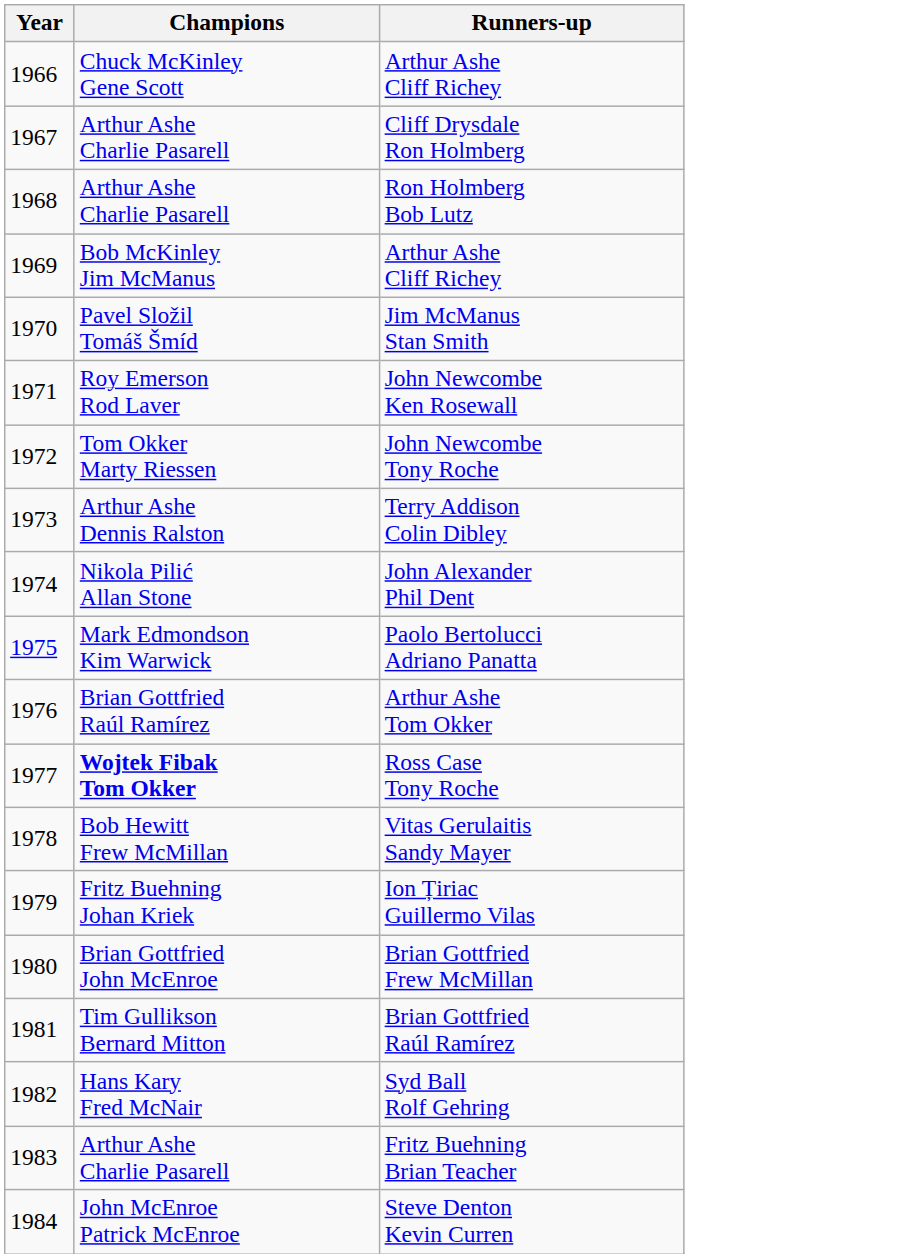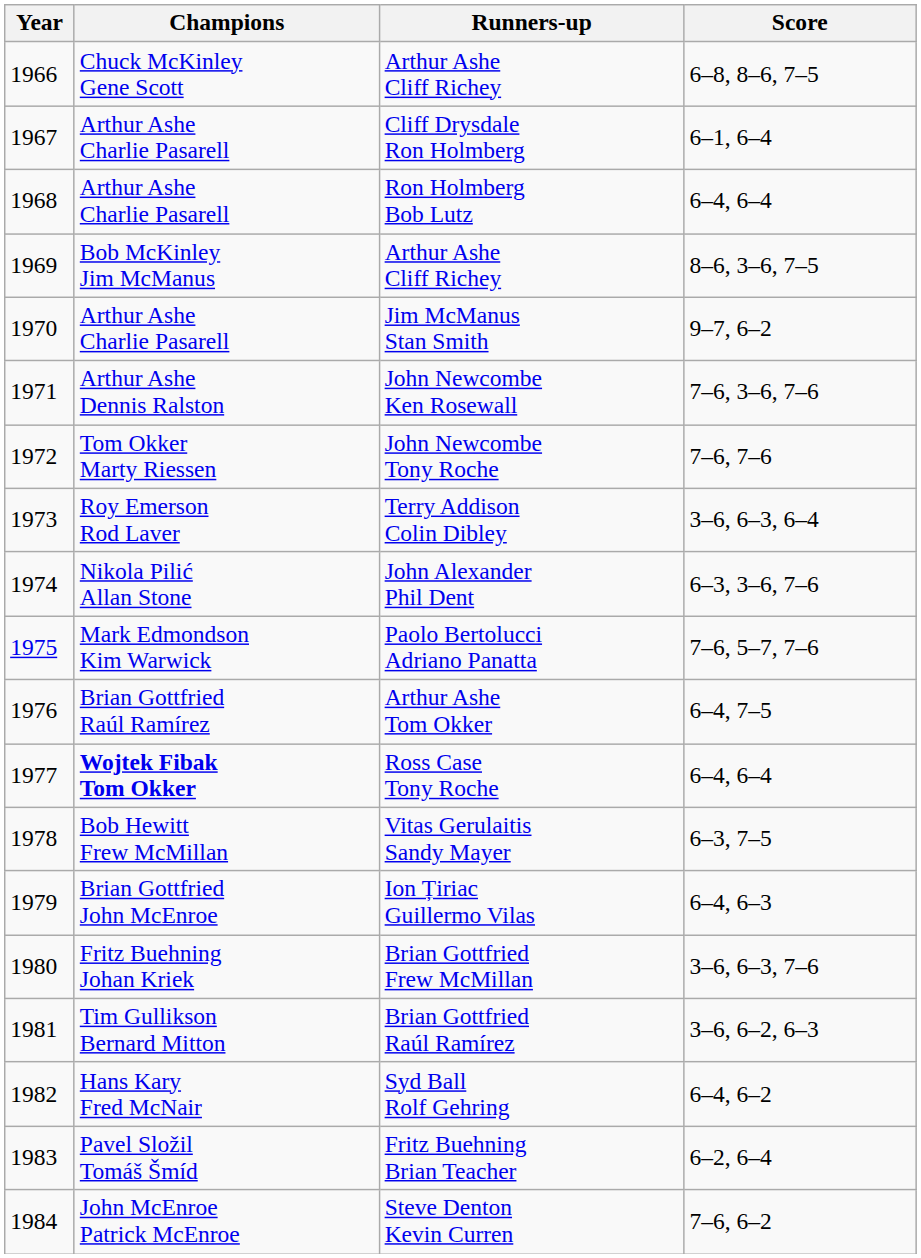 <table class="wikitable">
 <tr>
 <th style="width:40px">Year</th>
 <th style="width:200px">Champions</th>
 <th style="width:200px">Runners-up</th>
+<th style="width:150px">Score</th>
 </tr>
 <tr>
 <td>1966</td>
 <td> <a href='#'>Chuck McKinley</a><br> <a href='#'>Gene Scott</a></td>
 <td> <a href='#'>Arthur Ashe</a><br> <a href='#'>Cliff Richey</a></td>
+<td>6–8, 8–6, 7–5</td>
 </tr>
 <tr>
 <td>1967</td>
 <td> <a href='#'>Arthur Ashe</a><br> <a href='#'>Charlie Pasarell</a></td>
 <td> <a href='#'>Cliff Drysdale</a><br> <a href='#'>Ron Holmberg</a></td>
+<td>6–1, 6–4</td>
 </tr>
 <tr>
 <td>1968</td>
 <td> <a href='#'>Arthur Ashe</a><br> <a href='#'>Charlie Pasarell</a></td>
 <td> <a href='#'>Ron Holmberg</a><br> <a href='#'>Bob Lutz</a></td>
+<td>6–4, 6–4</td>
 </tr>
 <tr>
 <td>1969</td>
 <td> <a href='#'>Bob McKinley</a><br> <a href='#'>Jim McManus</a></td>
 <td> <a href='#'>Arthur Ashe</a><br> <a href='#'>Cliff Richey</a></td>
+<td>8–6, 3–6, 7–5</td>
 </tr>
 <tr>
 <td>1970</td>
-<td> <a href='#'>Pavel Složil</a><br> <a href='#'>Tomáš Šmíd</a></td>
+<td> <a href='#'>Arthur Ashe</a><br> <a href='#'>Charlie Pasarell</a></td>
 <td> <a href='#'>Jim McManus</a><br> <a href='#'>Stan Smith</a></td>
+<td>9–7, 6–2</td>
 </tr>
 <tr>
 <td>1971</td>
-<td> <a href='#'>Roy Emerson</a><br> <a href='#'>Rod Laver</a></td>
+<td> <a href='#'>Arthur Ashe</a><br> <a href='#'>Dennis Ralston</a></td>
 <td> <a href='#'>John Newcombe</a><br> <a href='#'>Ken Rosewall</a></td>
+<td>7–6, 3–6, 7–6</td>
 </tr>
 <tr>
 <td>1972</td>
 <td> <a href='#'>Tom Okker</a><br> <a href='#'>Marty Riessen</a></td>
 <td> <a href='#'>John Newcombe</a><br> <a href='#'>Tony Roche</a></td>
+<td>7–6, 7–6</td>
 </tr>
 <tr>
 <td>1973</td>
-<td> <a href='#'>Arthur Ashe</a><br> <a href='#'>Dennis Ralston</a></td>
+<td> <a href='#'>Roy Emerson</a><br> <a href='#'>Rod Laver</a></td>
 <td> <a href='#'>Terry Addison</a><br> <a href='#'>Colin Dibley</a></td>
+<td>3–6, 6–3, 6–4</td>
 </tr>
 <tr>
 <td>1974</td>
 <td> <a href='#'>Nikola Pilić</a><br> <a href='#'>Allan Stone</a></td>
 <td> <a href='#'>John Alexander</a><br> <a href='#'>Phil Dent</a></td>
+<td>6–3, 3–6, 7–6</td>
 </tr>
 <tr>
 <td><a href='#'>1975</a></td>
 <td> <a href='#'>Mark Edmondson</a><br> <a href='#'>Kim Warwick</a></td>
 <td> <a href='#'>Paolo Bertolucci</a><br> <a href='#'>Adriano Panatta</a></td>
+<td>7–6, 5–7, 7–6</td>
 </tr>
 <tr>
 <td>1976</td>
 <td> <a href='#'>Brian Gottfried</a><br> <a href='#'>Raúl Ramírez</a></td>
 <td> <a href='#'>Arthur Ashe</a><br> <a href='#'>Tom Okker</a></td>
+<td>6–4, 7–5</td>
 </tr>
 <tr>
 <td>1977</td>
 <td><strong> <a href='#'>Wojtek Fibak</a><br> <a href='#'>Tom Okker</a></strong></td>
 <td> <a href='#'>Ross Case</a><br> <a href='#'>Tony Roche</a></td>
+<td>6–4, 6–4</td>
 </tr>
 <tr>
 <td>1978</td>
 <td> <a href='#'>Bob Hewitt</a><br> <a href='#'>Frew McMillan</a></td>
 <td> <a href='#'>Vitas Gerulaitis</a><br> <a href='#'>Sandy Mayer</a></td>
+<td>6–3, 7–5</td>
 </tr>
 <tr>
 <td>1979</td>
-<td> <a href='#'>Fritz Buehning</a><br> <a href='#'>Johan Kriek</a></td>
+<td> <a href='#'>Brian Gottfried</a><br> <a href='#'>John McEnroe</a></td>
 <td> <a href='#'>Ion Țiriac</a><br> <a href='#'>Guillermo Vilas</a></td>
+<td>6–4, 6–3</td>
 </tr>
 <tr>
 <td>1980</td>
-<td> <a href='#'>Brian Gottfried</a><br> <a href='#'>John McEnroe</a></td>
+<td> <a href='#'>Fritz Buehning</a><br> <a href='#'>Johan Kriek</a></td>
 <td> <a href='#'>Brian Gottfried</a><br> <a href='#'>Frew McMillan</a></td>
+<td>3–6, 6–3, 7–6</td>
 </tr>
 <tr>
 <td>1981</td>
 <td> <a href='#'>Tim Gullikson</a><br> <a href='#'>Bernard Mitton</a></td>
 <td> <a href='#'>Brian Gottfried</a><br> <a href='#'>Raúl Ramírez</a></td>
+<td>3–6, 6–2, 6–3</td>
 </tr>
 <tr>
 <td>1982</td>
 <td> <a href='#'>Hans Kary</a><br> <a href='#'>Fred McNair</a></td>
 <td> <a href='#'>Syd Ball</a><br> <a href='#'>Rolf Gehring</a></td>
+<td>6–4, 6–2</td>
 </tr>
 <tr>
 <td>1983</td>
-<td> <a href='#'>Arthur Ashe</a><br> <a href='#'>Charlie Pasarell</a></td>
+<td> <a href='#'>Pavel Složil</a><br> <a href='#'>Tomáš Šmíd</a></td>
 <td> <a href='#'>Fritz Buehning</a><br> <a href='#'>Brian Teacher</a></td>
+<td>6–2, 6–4</td>
 </tr>
 <tr>
 <td>1984</td>
 <td> <a href='#'>John McEnroe</a><br> <a href='#'>Patrick McEnroe</a></td>
 <td> <a href='#'>Steve Denton</a><br> <a href='#'>Kevin Curren</a></td>
+<td>7–6, 6–2</td>
 </tr>
 </table>
